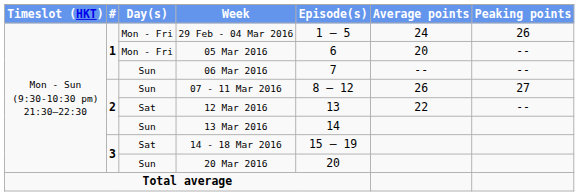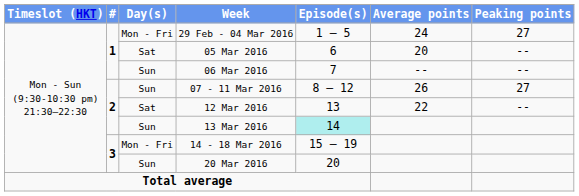 <table class="wikitable" style="text-align:center;">
 <tr style="background:cornflowerblue; color:white" align="center">
 </tr>
 <tr>
 <th style="background:cornflowerblue; color:white" align="center">Timeslot (<a href='#'>HKT</a>)</th>
 <th style="background:cornflowerblue; color:white" align="center">#</th>
 <th style="background:cornflowerblue; color:white" align="center">Day(s)</th>
 <th style="background:cornflowerblue; color:white" align="center">Week</th>
 <th style="background:cornflowerblue; color:white" align="center">Episode(s)</th>
 <th style="background:cornflowerblue; color:white" align="center">Average points</th>
 <th style="background:cornflowerblue; color:white" align="center">Peaking points</th>
 </tr>
 <tr>
 <td rowspan="8"><small>Mon - Sun<br>(9:30-10:30 pm)<br>21:30–22:30</small></td>
 <td rowspan="3"><strong>1</strong></td>
 <td><small>Mon - Fri</small></td>
 <td><small>29 Feb - 04 Mar 2016</small></td>
 <td>1 — 5</td>
 <td>24</td>
-<td>26</td>
+<td>27</td>
 </tr>
 <tr>
-<td><small>Mon - Fri</small></td>
+<td><small>Sat</small></td>
 <td><small>05 Mar 2016</small></td>
 <td>6</td>
 <td>20</td>
 <td>--</td>
 </tr>
 <tr>
 <td><small>Sun</small></td>
 <td><small>06 Mar 2016</small></td>
 <td>7</td>
 <td>--</td>
 <td>--</td>
 </tr>
 <tr>
 <td rowspan="3"><strong>2</strong></td>
 <td><small>Sun</small></td>
 <td><small>07 - 11 Mar 2016</small></td>
 <td>8 — 12</td>
 <td>26</td>
 <td>27</td>
 </tr>
 <tr>
 <td><small>Sat</small></td>
 <td><small>12 Mar 2016</small></td>
 <td>13</td>
 <td>22</td>
 <td>--</td>
 </tr>
 <tr>
 <td><small>Sun</small></td>
 <td><small>13 Mar 2016</small></td>
-<td>14</td>
+<td style="background: paleturquoise;">14</td>
 <td></td>
 <td></td>
 </tr>
 <tr>
 <td rowspan="2"><strong>3</strong></td>
-<td><small>Sat</small></td>
+<td><small>Mon - Fri</small></td>
 <td><small>14 - 18 Mar 2016</small></td>
 <td>15 — 19</td>
 <td></td>
 <td></td>
 </tr>
 <tr>
 <td><small>Sun</small></td>
 <td><small>20 Mar 2016</small></td>
 <td>20</td>
 <td></td>
 <td></td>
 </tr>
 <tr>
 <td colspan="5"><strong>Total average</strong></td>
 <td><strong> </strong></td>
 <td><strong> </strong></td>
 </tr>
 </table>
